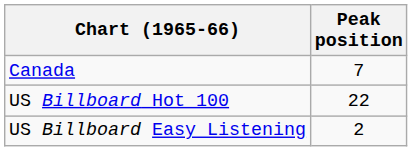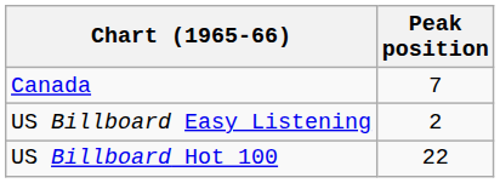 <table class="wikitable sortable">
 <tr>
 <th>Chart (1965-66)</th>
 <th>Peak<br>position</th>
 </tr>
 <tr>
 <td align="left"><a href='#'>Canada</a></td>
 <td align="center">7</td>
 </tr>
 <tr>
+<td>US <em>Billboard</em> <a href='#'>Easy Listening</a></td>
+<td align="center">2</td>
+</tr>
+<tr>
 <td>US <a href='#'><em>Billboard</em> Hot 100</a></td>
 <td align="center">22</td>
 </tr>
-<tr>
-<td>US <em>Billboard</em> <a href='#'>Easy Listening</a></td>
-<td align="center">2</td>
-</tr>
 </table>
